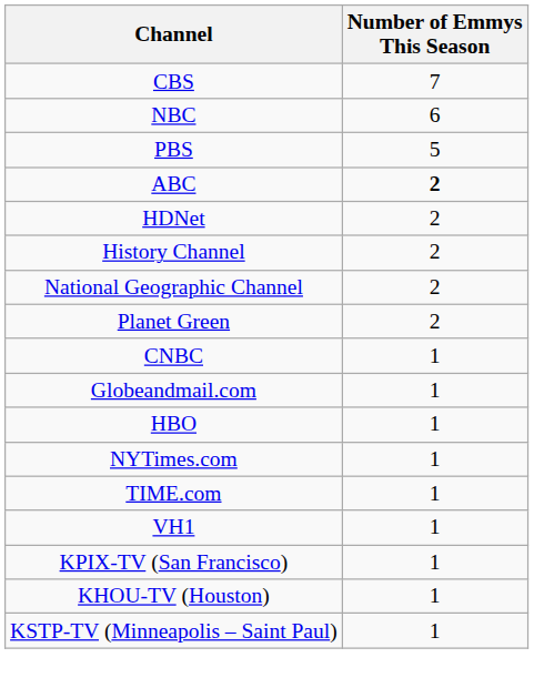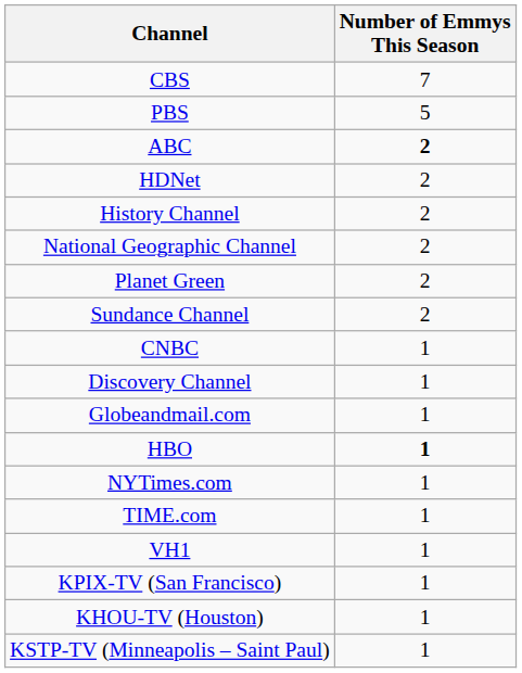 <table class="sortable wikitable" style="text-align: center;">
 <tr>
 <th>Channel</th>
 <th>Number of Emmys <br>This Season</th>
 </tr>
 <tr>
 <td><a href='#'>CBS</a></td>
 <td>7</td>
-</tr>
-<tr>
-<td><a href='#'>NBC</a></td>
-<td>6</td>
 </tr>
 <tr>
 <td><a href='#'>PBS</a></td>
 <td>5</td>
 </tr>
 <tr>
 <td><a href='#'>ABC</a></td>
 <td><strong>2</strong></td>
 </tr>
 <tr>
 <td><a href='#'>HDNet</a></td>
 <td>2</td>
 </tr>
 <tr>
 <td><a href='#'>History Channel</a></td>
 <td>2</td>
 </tr>
 <tr>
 <td><a href='#'>National Geographic Channel</a></td>
 <td>2</td>
 </tr>
 <tr>
 <td><a href='#'>Planet Green</a></td>
 <td>2</td>
 </tr>
 <tr>
+<td><a href='#'>Sundance Channel</a></td>
+<td>2</td>
+</tr>
+<tr>
 <td><a href='#'>CNBC</a></td>
+<td>1</td>
+</tr>
+<tr>
+<td><a href='#'>Discovery Channel</a></td>
 <td>1</td>
 </tr>
 <tr>
 <td><a href='#'>Globeandmail.com</a></td>
 <td>1</td>
 </tr>
 <tr>
 <td><a href='#'>HBO</a></td>
-<td>1</td>
+<td><strong>1</strong></td>
 </tr>
 <tr>
 <td><a href='#'>NYTimes.com</a></td>
 <td>1</td>
 </tr>
 <tr>
 <td><a href='#'>TIME.com</a></td>
 <td>1</td>
 </tr>
 <tr>
 <td><a href='#'>VH1</a></td>
 <td>1</td>
 </tr>
 <tr>
 <td><a href='#'>KPIX-TV</a> (<a href='#'>San Francisco</a>)</td>
 <td>1</td>
 </tr>
 <tr>
 <td><a href='#'>KHOU-TV</a> (<a href='#'>Houston</a>)</td>
 <td>1</td>
 </tr>
 <tr>
 <td><a href='#'>KSTP-TV</a> (<a href='#'>Minneapolis – Saint Paul</a>)</td>
 <td>1</td>
 </tr>
 </table>
